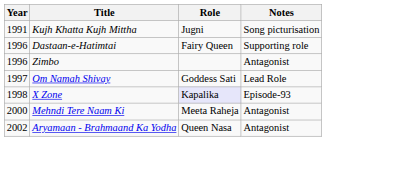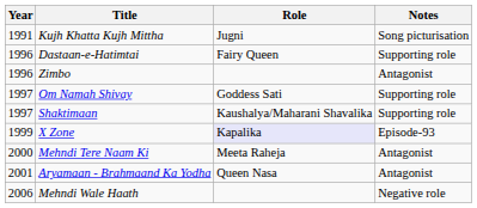 <table class="wikitable">
 <tr>
 <th>Year</th>
 <th>Title</th>
 <th>Role</th>
 <th>Notes</th>
 </tr>
 <tr>
 <td>1991</td>
 <td><em>Kujh Khatta Kujh Mittha</em></td>
 <td>Jugni</td>
 <td>Song picturisation</td>
 </tr>
 <tr>
 <td>1996</td>
 <td><em>Dastaan-e-Hatimtai</em></td>
 <td>Fairy Queen</td>
 <td>Supporting role</td>
 </tr>
 <tr>
 <td>1996</td>
 <td><em>Zimbo</em></td>
 <td></td>
 <td>Antagonist</td>
 </tr>
 <tr>
 <td>1997</td>
 <td><em><a href='#'>Om Namah Shivay</a></em></td>
 <td>Goddess Sati</td>
-<td>Lead Role</td>
+<td>Supporting role</td>
 </tr>
 <tr>
-<td>1998</td>
+<td>1997</td>
+<td><em><a href='#'>Shaktimaan</a></em></td>
+<td>Kaushalya/Maharani Shavalika</td>
+<td>Supporting role</td>
+</tr>
+<tr>
+<td>1999</td>
 <td><em><a href='#'>X Zone</a></em></td>
 <td style="background: lavender;">Kapalika</td>
 <td>Episode-93</td>
 </tr>
 <tr>
 <td>2000</td>
 <td><em><a href='#'>Mehndi Tere Naam Ki</a></em></td>
 <td>Meeta Raheja</td>
 <td>Antagonist</td>
 </tr>
 <tr>
-<td>2002</td>
+<td>2001</td>
 <td><em><a href='#'>Aryamaan - Brahmaand Ka Yodha</a></em></td>
 <td>Queen Nasa</td>
 <td>Antagonist</td>
 </tr>
+<tr>
+<td>2006</td>
+<td><em>Mehndi Wale Haath</em></td>
+<td></td>
+<td>Negative role</td>
+</tr>
 </table>
